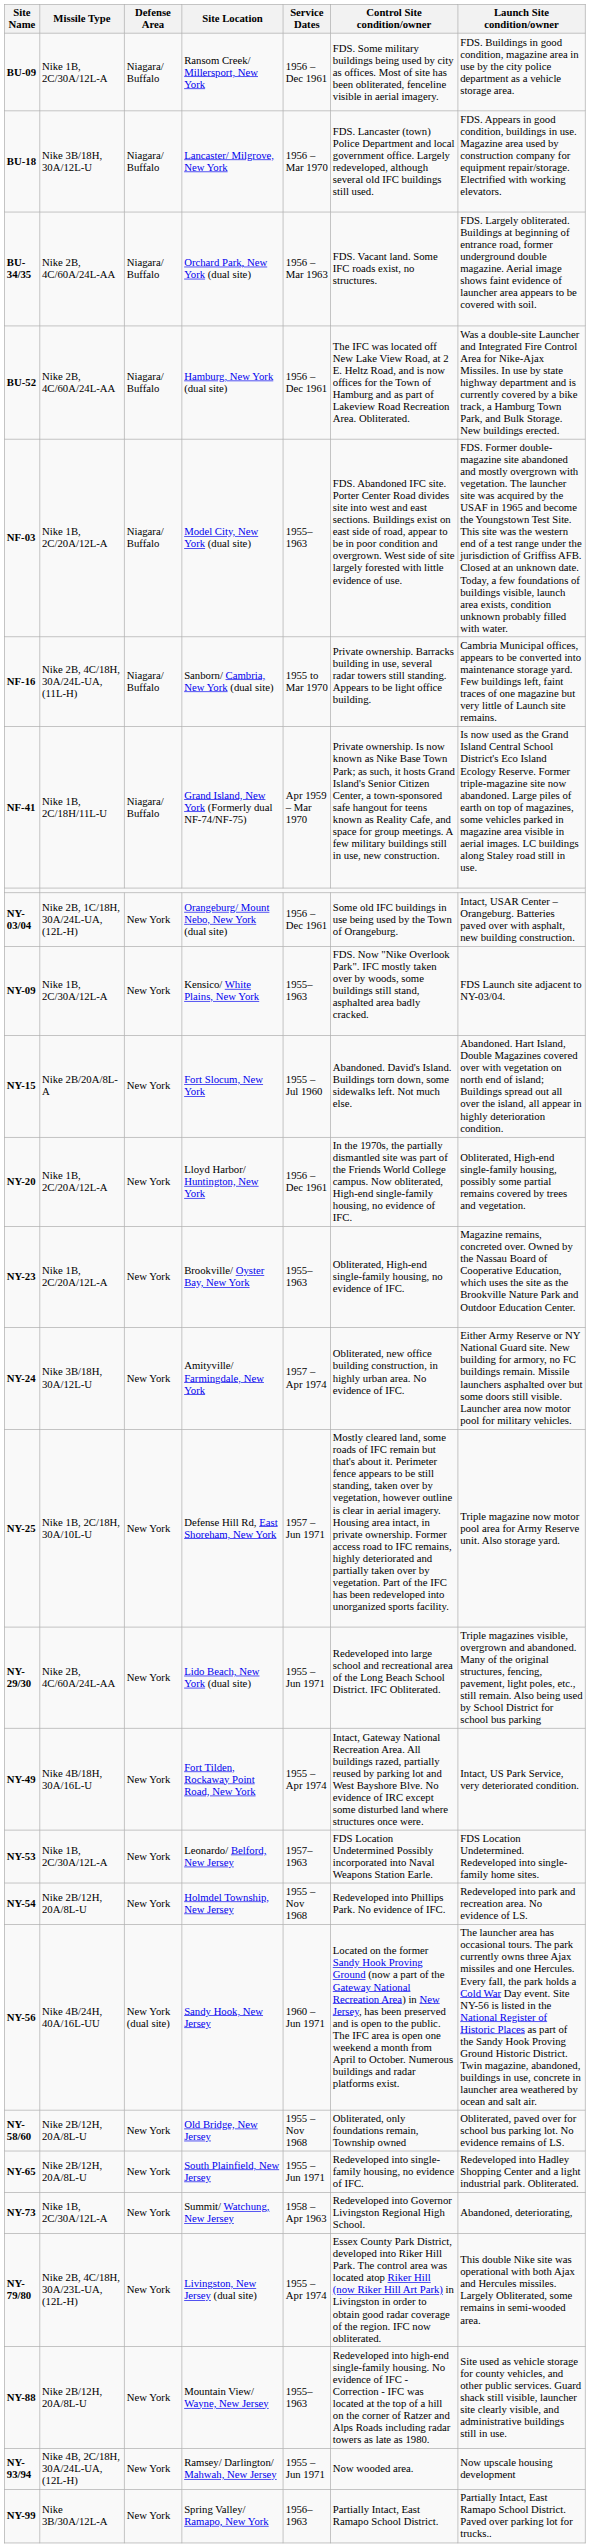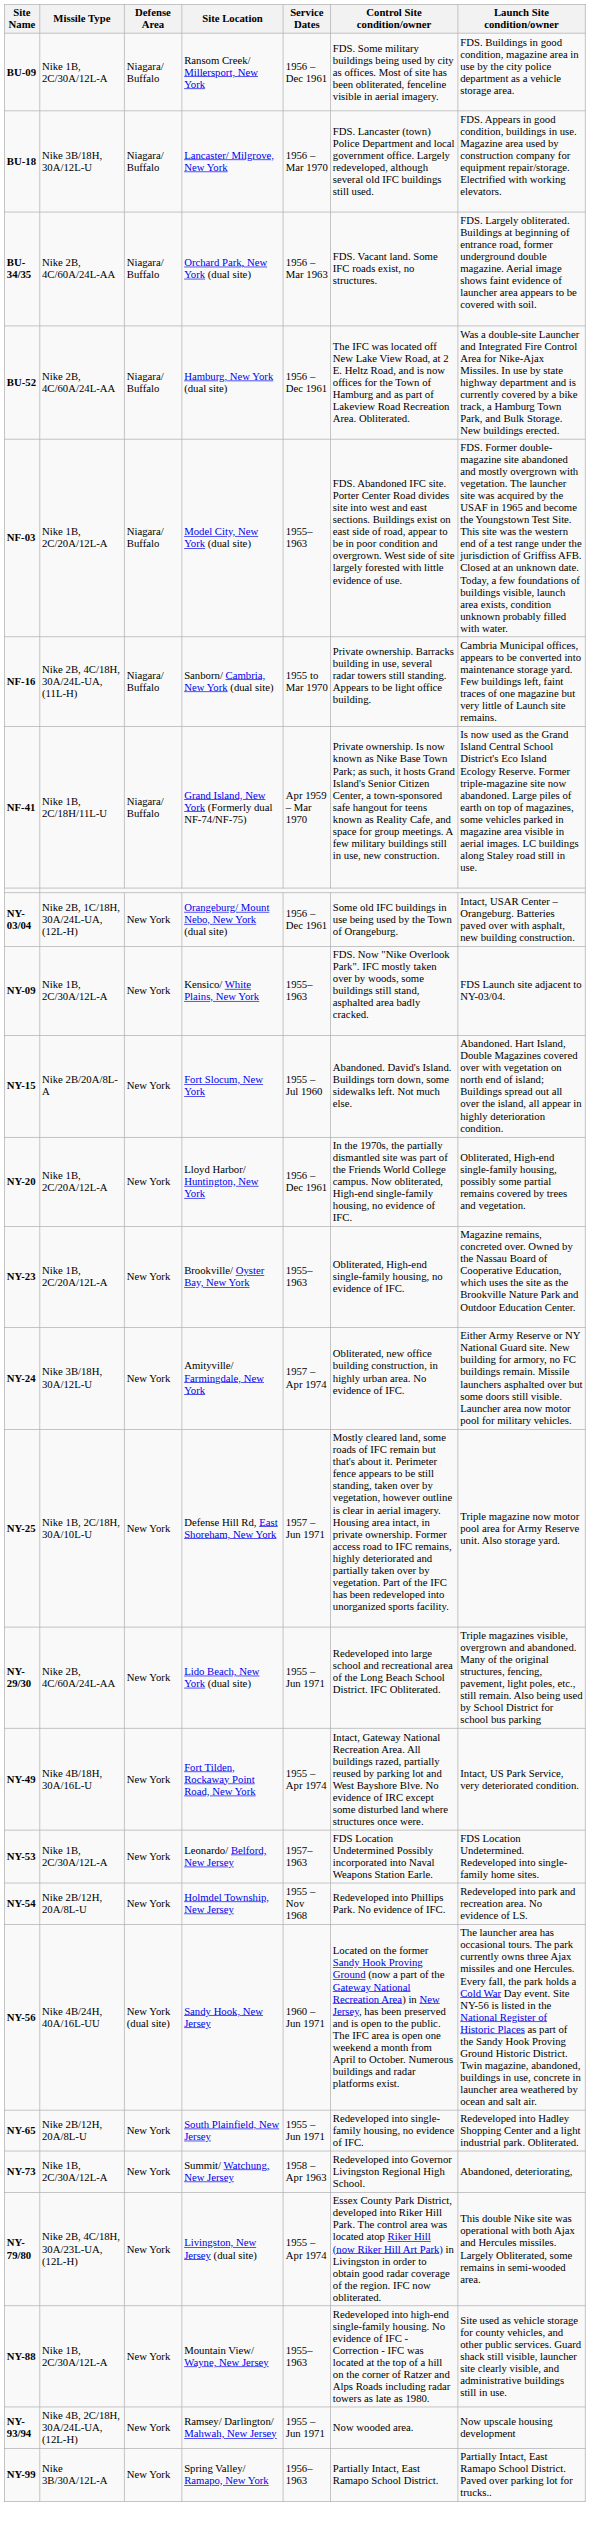 <table class="wikitable sortable">
 <tr>
 <th scope="col" style="width:50px;">Site Name</th>
 <th scope="col" style="width:150px;">Missile Type</th>
 <th scope="col" style="width:100px;">Defense Area</th>
 <th scope="col" style="width:200px;">Site Location</th>
 <th scope="col" style="width:75px;">Service Dates</th>
 <th scope="col" style="width:250px;">Control Site condition/owner</th>
 <th scope="col" style="width:250px;">Launch Site condition/owner</th>
 </tr>
 <tr>
 <td><strong>BU-09</strong></td>
 <td>Nike 1B, 2C/30A/12L-A</td>
 <td>Niagara/ Buffalo</td>
 <td>Ransom Creek/ <a href='#'>Millersport, New York</a></td>
 <td>1956 – Dec 1961</td>
 <td>FDS. Some military buildings being used by city as offices. Most of site has been obliterated, fenceline visible in aerial imagery.<br></td>
 <td>FDS. Buildings in good condition, magazine area in use by the city police department as a vehicle storage area.<br><br></td>
 </tr>
 <tr>
 <td><strong>BU-18</strong></td>
 <td>Nike 3B/18H, 30A/12L-U</td>
 <td>Niagara/ Buffalo</td>
 <td><a href='#'>Lancaster/ Milgrove, New York</a></td>
 <td>1956 – Mar 1970</td>
 <td>FDS. Lancaster (town) Police Department and local government office. Largely redeveloped, although several old IFC buildings still used.<br></td>
 <td>FDS. Appears in good condition, buildings in use. Magazine area used by construction company for equipment repair/storage. Electrified with working elevators.<br><br></td>
 </tr>
 <tr>
 <td><strong>BU-34/35</strong></td>
 <td>Nike 2B, 4C/60A/24L-AA</td>
 <td>Niagara/ Buffalo</td>
 <td><a href='#'>Orchard Park, New York</a> (dual site)</td>
 <td>1956 – Mar 1963</td>
 <td>FDS. Vacant land. Some IFC roads exist, no structures. <br></td>
 <td>FDS. Largely obliterated. Buildings at beginning of entrance road, former underground double magazine. Aerial image shows faint evidence of launcher area appears to be covered with soil.<br><br></td>
 </tr>
 <tr>
 <td><strong>BU-52</strong></td>
 <td>Nike 2B, 4C/60A/24L-AA</td>
 <td>Niagara/ Buffalo</td>
 <td><a href='#'>Hamburg, New York</a> (dual site)</td>
 <td>1956 – Dec 1961</td>
 <td>The IFC was located off New Lake View Road, at 2 E. Heltz Road, and is now offices for the Town of Hamburg and as part of Lakeview Road Recreation Area. Obliterated. <br></td>
 <td>Was a double-site Launcher and Integrated Fire Control Area for Nike-Ajax Missiles. In use by state highway department and is currently covered by a bike track, a Hamburg Town Park, and Bulk Storage. New buildings erected. <br></td>
 </tr>
 <tr>
 <td><strong>NF-03</strong></td>
 <td>Nike 1B, 2C/20A/12L-A</td>
 <td>Niagara/ Buffalo</td>
 <td><a href='#'>Model City, New York</a> (dual site)</td>
 <td>1955–1963</td>
 <td>FDS. Abandoned IFC site. Porter Center Road divides site into west and east sections. Buildings exist on east side of road, appear to be in poor condition and overgrown. West side of site largely forested with little evidence of use.<br><br></td>
 <td>FDS. Former double-magazine site abandoned and mostly overgrown with vegetation. The launcher site was acquired by the USAF in 1965 and become the Youngstown Test Site. This site was the western end of a test range under the jurisdiction of Griffiss AFB. Closed at an unknown date. Today, a few foundations of buildings visible, launch area exists, condition unknown probably filled with water.<br></td>
 </tr>
 <tr>
 <td><strong>NF-16</strong></td>
 <td>Nike 2B, 4C/18H, 30A/24L-UA, (11L-H)</td>
 <td>Niagara/ Buffalo</td>
 <td>Sanborn/ <a href='#'>Cambria, New York</a> (dual site)</td>
 <td>1955 to Mar 1970</td>
 <td>Private ownership. Barracks building in use, several radar towers still standing. Appears to be light office building.<br><br></td>
 <td>Cambria Municipal offices, appears to be converted into maintenance storage yard. Few buildings left, faint traces of one magazine but very little of Launch site remains.<br></td>
 </tr>
 <tr>
 <td><strong>NF-41</strong></td>
 <td>Nike 1B, 2C/18H/11L-U</td>
 <td>Niagara/ Buffalo</td>
 <td><a href='#'>Grand Island, New York</a> (Formerly dual NF-74/NF-75)</td>
 <td>Apr 1959 – Mar 1970</td>
 <td>Private ownership. Is now known as Nike Base Town Park; as such, it hosts Grand Island's Senior Citizen Center, a town-sponsored safe hangout for teens known as Reality Cafe, and space for group meetings. A few military buildings still in use, new construction.<br><br></td>
 <td>Is now used as the Grand Island Central School District's Eco Island Ecology Reserve. Former triple-magazine site now abandoned. Large piles of earth on top of magazines, some vehicles parked in magazine area visible in aerial images. LC buildings along Staley road still in use.<br><br></td>
 </tr>
 <tr>
 <td></td>
 </tr>
 <tr>
 <td><strong>NY-03/04</strong></td>
 <td>Nike 2B, 1C/18H, 30A/24L-UA, (12L-H)</td>
 <td>New York</td>
 <td><a href='#'>Orangeburg/ Mount Nebo, New York</a> (dual site)</td>
 <td>1956 – Dec 1961</td>
 <td>Some old IFC buildings in use being used by the Town of Orangeburg. <br></td>
 <td>Intact, USAR Center – Orangeburg. Batteries paved over with asphalt, new building construction. <br></td>
 </tr>
 <tr>
 <td><strong>NY-09</strong></td>
 <td>Nike 1B, 2C/30A/12L-A</td>
 <td>New York</td>
 <td>Kensico/ <a href='#'>White Plains, New York</a></td>
 <td>1955–1963</td>
 <td>FDS. Now "Nike Overlook Park". IFC mostly taken over by woods, some buildings still stand, asphalted area badly cracked.<br><br></td>
 <td>FDS Launch site adjacent to NY-03/04. <br></td>
 </tr>
 <tr>
 <td><strong>NY-15</strong></td>
 <td>Nike 2B/20A/8L-A</td>
 <td>New York</td>
 <td><a href='#'>Fort Slocum, New York</a></td>
 <td>1955 – Jul 1960</td>
 <td>Abandoned. David's Island. Buildings torn down, some sidewalks left. Not much else.<br></td>
 <td>Abandoned. Hart Island, Double Magazines covered over with vegetation on north end of island; Buildings spread out all over the island, all appear in highly deterioration condition.<br></td>
 </tr>
 <tr>
 <td><strong>NY-20</strong></td>
 <td>Nike 1B, 2C/20A/12L-A</td>
 <td>New York</td>
 <td>Lloyd Harbor/ <a href='#'>Huntington, New York</a></td>
 <td>1956 – Dec 1961</td>
 <td>In the 1970s, the partially dismantled site was part of the Friends World College campus. Now obliterated, High-end single-family housing, no evidence of IFC. <br></td>
 <td>Obliterated, High-end single-family housing, possibly some partial remains covered by trees and vegetation.<br></td>
 </tr>
 <tr>
 <td><strong>NY-23</strong></td>
 <td>Nike 1B, 2C/20A/12L-A</td>
 <td>New York</td>
 <td>Brookville/ <a href='#'>Oyster Bay, New York</a></td>
 <td>1955–1963</td>
 <td>Obliterated, High-end single-family housing, no evidence of IFC. <br></td>
 <td>Magazine remains, concreted over. Owned by the Nassau Board of Cooperative Education, which uses the site as the Brookville Nature Park and Outdoor Education Center.<br><br></td>
 </tr>
 <tr>
 <td><strong>NY-24</strong></td>
 <td>Nike 3B/18H, 30A/12L-U</td>
 <td>New York</td>
 <td>Amityville/ <a href='#'>Farmingdale, New York</a></td>
 <td>1957 – Apr 1974</td>
 <td>Obliterated, new office building construction, in highly urban area. No evidence of IFC.<br><br></td>
 <td>Either Army Reserve or NY National Guard site. New building for armory, no FC buildings remain. Missile launchers asphalted over but some doors still visible. Launcher area now motor pool for military vehicles.<br></td>
 </tr>
 <tr>
 <td><strong>NY-25</strong></td>
 <td>Nike 1B, 2C/18H, 30A/10L-U</td>
 <td>New York</td>
 <td>Defense Hill Rd, <a href='#'>East Shoreham, New York</a></td>
 <td>1957 – Jun 1971</td>
 <td>Mostly cleared land, some roads of IFC remain but that's about it. Perimeter fence appears to be still standing, taken over by vegetation, however outline is clear in aerial imagery. Housing area intact, in private ownership. Former access road to IFC remains, highly deteriorated and partially taken over by vegetation. Part of the IFC has been redeveloped into unorganized sports facility.<br><br></td>
 <td>Triple magazine now motor pool area for Army Reserve unit. Also storage yard. <br></td>
 </tr>
 <tr>
 <td><strong>NY-29/30</strong></td>
 <td>Nike 2B, 4C/60A/24L-AA</td>
 <td>New York</td>
 <td><a href='#'>Lido Beach, New York</a> (dual site)</td>
 <td>1955 – Jun 1971</td>
 <td>Redeveloped into large school and recreational area of the Long Beach School District. IFC Obliterated.<br><br></td>
 <td>Triple magazines visible, overgrown and abandoned. Many of the original structures, fencing, pavement, light poles, etc., still remain. Also being used by School District for school bus parking<br></td>
 </tr>
 <tr>
 <td><strong>NY-49</strong></td>
 <td>Nike 4B/18H, 30A/16L-U</td>
 <td>New York</td>
 <td><a href='#'>Fort Tilden, Rockaway Point Road, New York</a></td>
 <td>1955 – Apr 1974</td>
 <td>Intact, Gateway National Recreation Area. All buildings razed, partially reused by parking lot and West Bayshore Blve. No evidence of IRC except some disturbed land where structures once were.<br></td>
 <td>Intact, US Park Service, very deteriorated condition. <br></td>
 </tr>
 <tr>
 <td><strong>NY-53</strong></td>
 <td>Nike 1B, 2C/30A/12L-A</td>
 <td>New York</td>
 <td>Leonardo/ <a href='#'>Belford, New Jersey</a></td>
 <td>1957–1963</td>
 <td>FDS Location Undetermined Possibly incorporated into Naval Weapons Station Earle.</td>
 <td>FDS Location Undetermined. Redeveloped into single-family home sites.<br></td>
 </tr>
 <tr>
 <td><strong>NY-54</strong></td>
 <td>Nike 2B/12H, 20A/8L-U</td>
 <td>New York</td>
 <td><a href='#'>Holmdel Township, New Jersey</a></td>
 <td>1955 – Nov 1968</td>
 <td>Redeveloped into Phillips Park. No evidence of IFC. <br></td>
 <td>Redeveloped into park and recreation area. No evidence of LS. <br></td>
 </tr>
 <tr>
 <td><strong>NY-56</strong></td>
 <td>Nike 4B/24H, 40A/16L-UU</td>
 <td>New York (dual site)</td>
 <td><a href='#'>Sandy Hook, New Jersey</a></td>
 <td>1960 – Jun 1971</td>
 <td>Located on the former <a href='#'>Sandy Hook Proving Ground</a> (now a part of the <a href='#'>Gateway National Recreation Area</a>) in <a href='#'>New Jersey</a>, has been preserved and is open to the public. The IFC area is open one weekend a month from April to October. Numerous buildings and radar platforms exist.<br></td>
 <td>The launcher area has occasional tours. The park currently owns three Ajax missiles and one Hercules. Every fall, the park holds a <a href='#'>Cold War</a> Day event. Site NY-56 is listed in the <a href='#'>National Register of Historic Places</a> as part of the Sandy Hook Proving Ground Historic District. Twin magazine, abandoned, buildings in use, concrete in launcher area weathered by ocean and salt air.<br></td>
 </tr>
 <tr>
-<td><strong>NY-58/60</strong></td>
-<td>Nike 2B/12H, 20A/8L-U</td>
-<td>New York</td>
-<td><a href='#'>Old Bridge, New Jersey</a></td>
-<td>1955 – Nov 1968</td>
-<td>Obliterated, only foundations remain, Township owned<br></td>
-<td>Obliterated, paved over for school bus parking lot. No evidence remains of LS.<br></td>
-</tr>
-<tr>
 <td><strong>NY-65</strong></td>
 <td>Nike 2B/12H, 20A/8L-U</td>
 <td>New York</td>
 <td><a href='#'>South Plainfield, New Jersey</a></td>
 <td>1955 – Jun 1971</td>
 <td>Redeveloped into single-family housing, no evidence of IFC.<br></td>
 <td>Redeveloped into Hadley Shopping Center and a light industrial park. Obliterated.<br></td>
 </tr>
 <tr>
 <td><strong>NY-73</strong></td>
 <td>Nike 1B, 2C/30A/12L-A</td>
 <td>New York</td>
 <td>Summit/ <a href='#'>Watchung, New Jersey</a></td>
 <td>1958 – Apr 1963</td>
 <td>Redeveloped into Governor Livingston Regional High School. <br></td>
 <td>Abandoned, deteriorating, <br></td>
 </tr>
 <tr>
 <td><strong>NY-79/80</strong></td>
 <td>Nike 2B, 4C/18H, 30A/23L-UA, (12L-H)</td>
 <td>New York</td>
 <td><a href='#'>Livingston, New Jersey</a> (dual site)</td>
 <td>1955 – Apr 1974</td>
 <td>Essex County Park District, developed into Riker Hill Park. The control area was located atop <a href='#'>Riker Hill (now Riker Hill Art Park)</a> in Livingston in order to obtain good radar coverage of the region. IFC now obliterated.<br></td>
 <td>This double Nike site was operational with both Ajax and Hercules missiles. Largely Obliterated, some remains in semi-wooded area. <br></td>
 </tr>
 <tr>
 <td><strong>NY-88</strong></td>
-<td>Nike 2B/12H, 20A/8L-U</td>
+<td>Nike 1B, 2C/30A/12L-A</td>
 <td>New York</td>
 <td>Mountain View/ <a href='#'>Wayne, New Jersey</a></td>
 <td>1955–1963</td>
 <td>Redeveloped into high-end single-family housing. No evidence of IFC - Correction - IFC was located at the top of a hill on the corner of Ratzer and Alps Roads including radar towers as late as 1980. <br></td>
 <td>Site used as vehicle storage for county vehicles, and other public services. Guard shack still visible, launcher site clearly visible, and administrative buildings still in use.<br></td>
 </tr>
 <tr>
 <td><strong>NY-93/94</strong></td>
 <td>Nike 4B, 2C/18H, 30A/24L-UA, (12L-H)</td>
 <td>New York</td>
 <td>Ramsey/ Darlington/ <a href='#'>Mahwah, New Jersey</a></td>
 <td>1955 – Jun 1971</td>
 <td>Now wooded area.<br></td>
 <td>Now upscale housing development<br></td>
 </tr>
 <tr>
 <td><strong>NY-99</strong></td>
 <td>Nike 3B/30A/12L-A</td>
 <td>New York</td>
 <td>Spring Valley/ <a href='#'>Ramapo, New York</a></td>
 <td>1956–1963</td>
 <td>Partially Intact, East Ramapo School District.<br></td>
 <td>Partially Intact, East Ramapo School District. Paved over parking lot for trucks..<br></td>
 </tr>
 </table>
